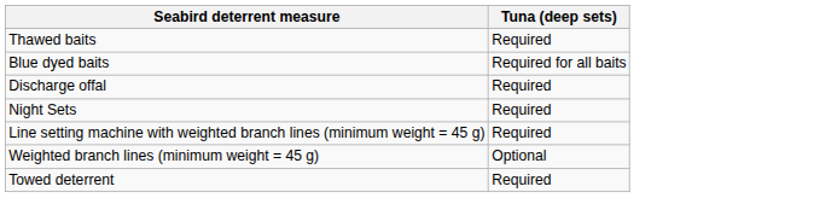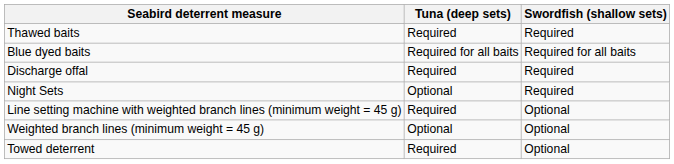 <table class="wikitable">
 <tr>
 <th>Seabird deterrent measure</th>
 <th>Tuna (deep sets)</th>
+<th>Swordfish (shallow sets)</th>
 </tr>
 <tr>
 <td>Thawed baits</td>
+<td>Required</td>
 <td>Required</td>
 </tr>
 <tr>
 <td>Blue dyed baits</td>
 <td>Required for all baits</td>
+<td>Required for all baits</td>
 </tr>
 <tr>
 <td>Discharge offal</td>
 <td>Required</td>
+<td>Required</td>
 </tr>
 <tr>
 <td>Night Sets</td>
+<td>Optional</td>
 <td>Required</td>
 </tr>
 <tr>
 <td>Line setting machine with weighted branch lines (minimum weight = 45 g)</td>
 <td>Required</td>
+<td>Optional</td>
 </tr>
 <tr>
 <td>Weighted branch lines (minimum weight = 45 g)</td>
+<td>Optional</td>
 <td>Optional</td>
 </tr>
 <tr>
 <td>Towed deterrent</td>
 <td>Required</td>
+<td>Optional</td>
 </tr>
 </table>
